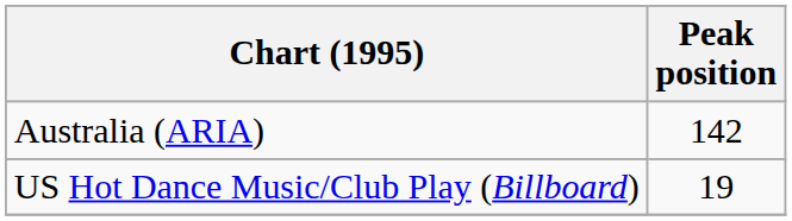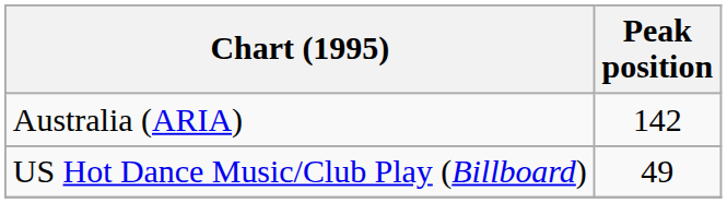 <table class="wikitable">
 <tr>
 <th>Chart (1995)</th>
 <th>Peak<br>position</th>
 </tr>
 <tr>
 <td align="left">Australia (<a href='#'>ARIA</a>)</td>
 <td align="center">142</td>
 </tr>
 <tr>
 <td align="left">US <a href='#'>Hot Dance Music/Club Play</a> (<em><a href='#'>Billboard</a></em>)</td>
-<td align="center">19</td>
+<td align="center">49</td>
 </tr>
 <tr>
 </tr>
 </table>
